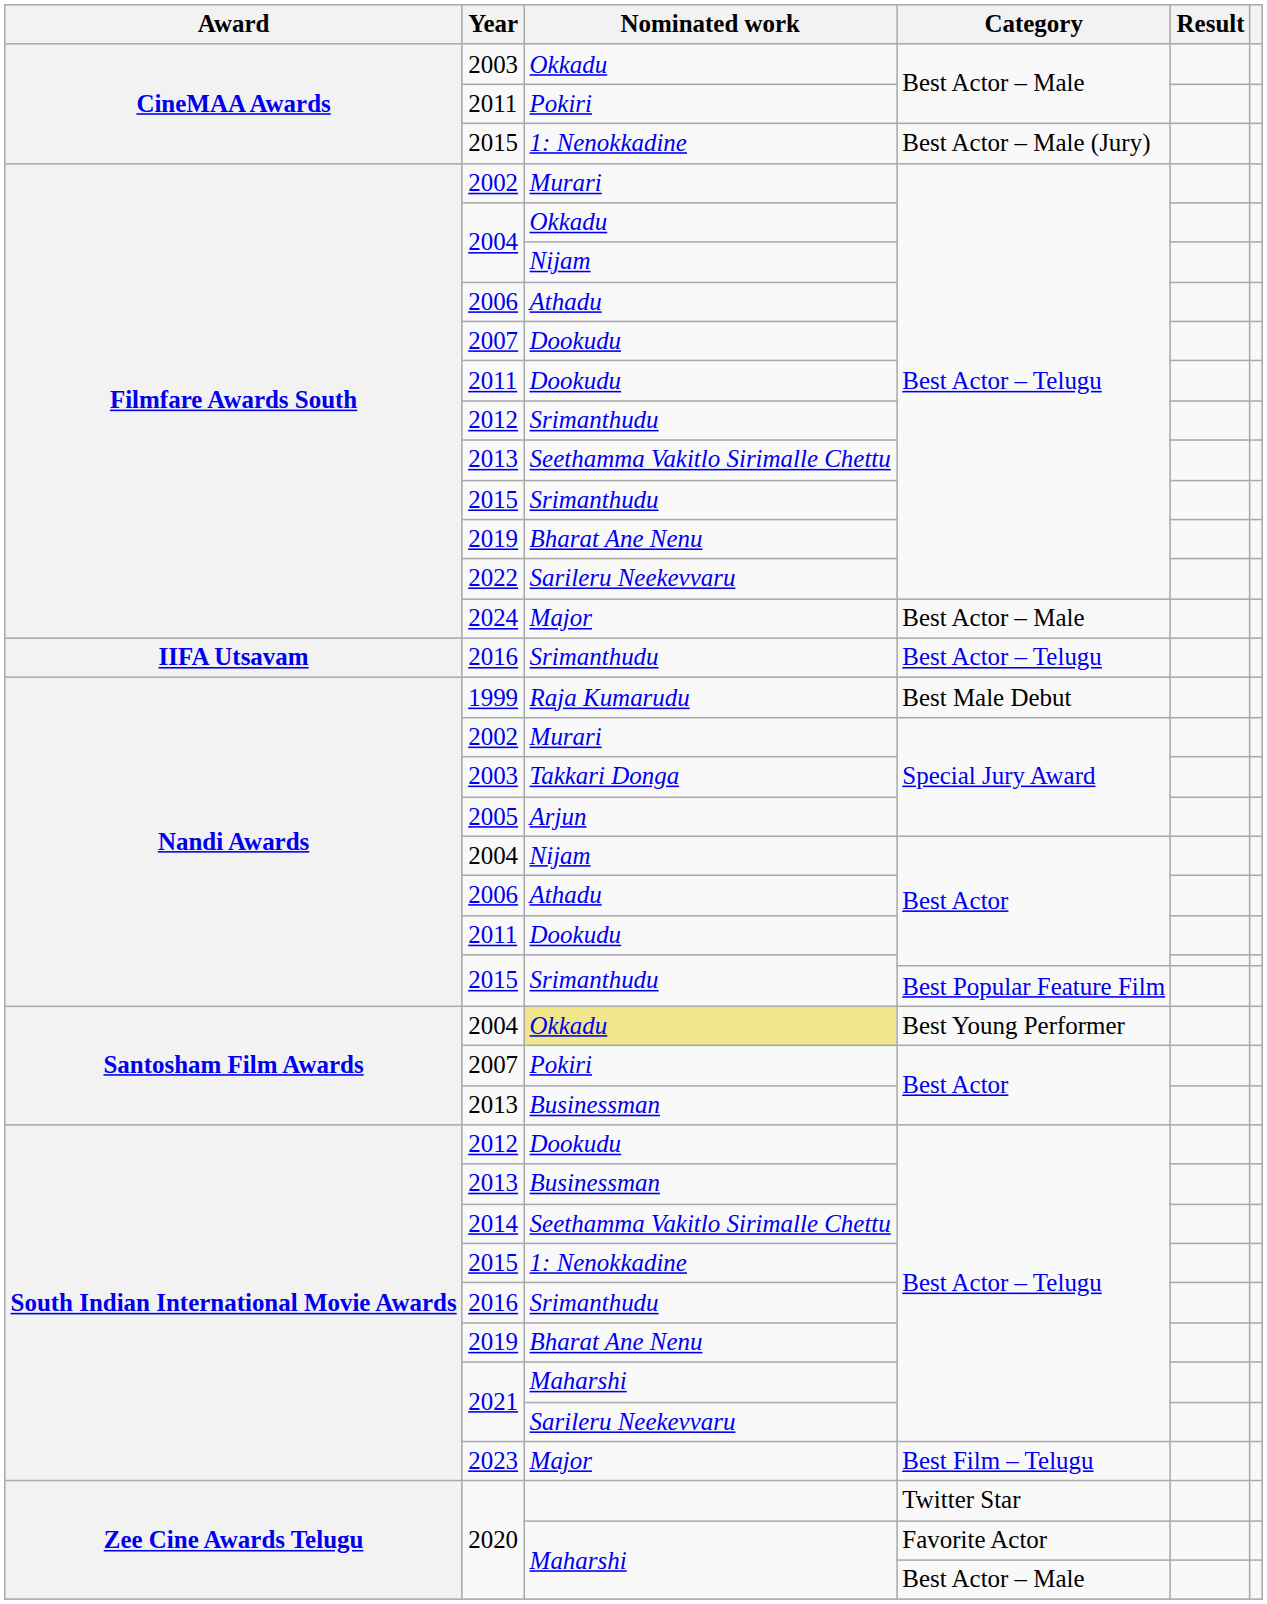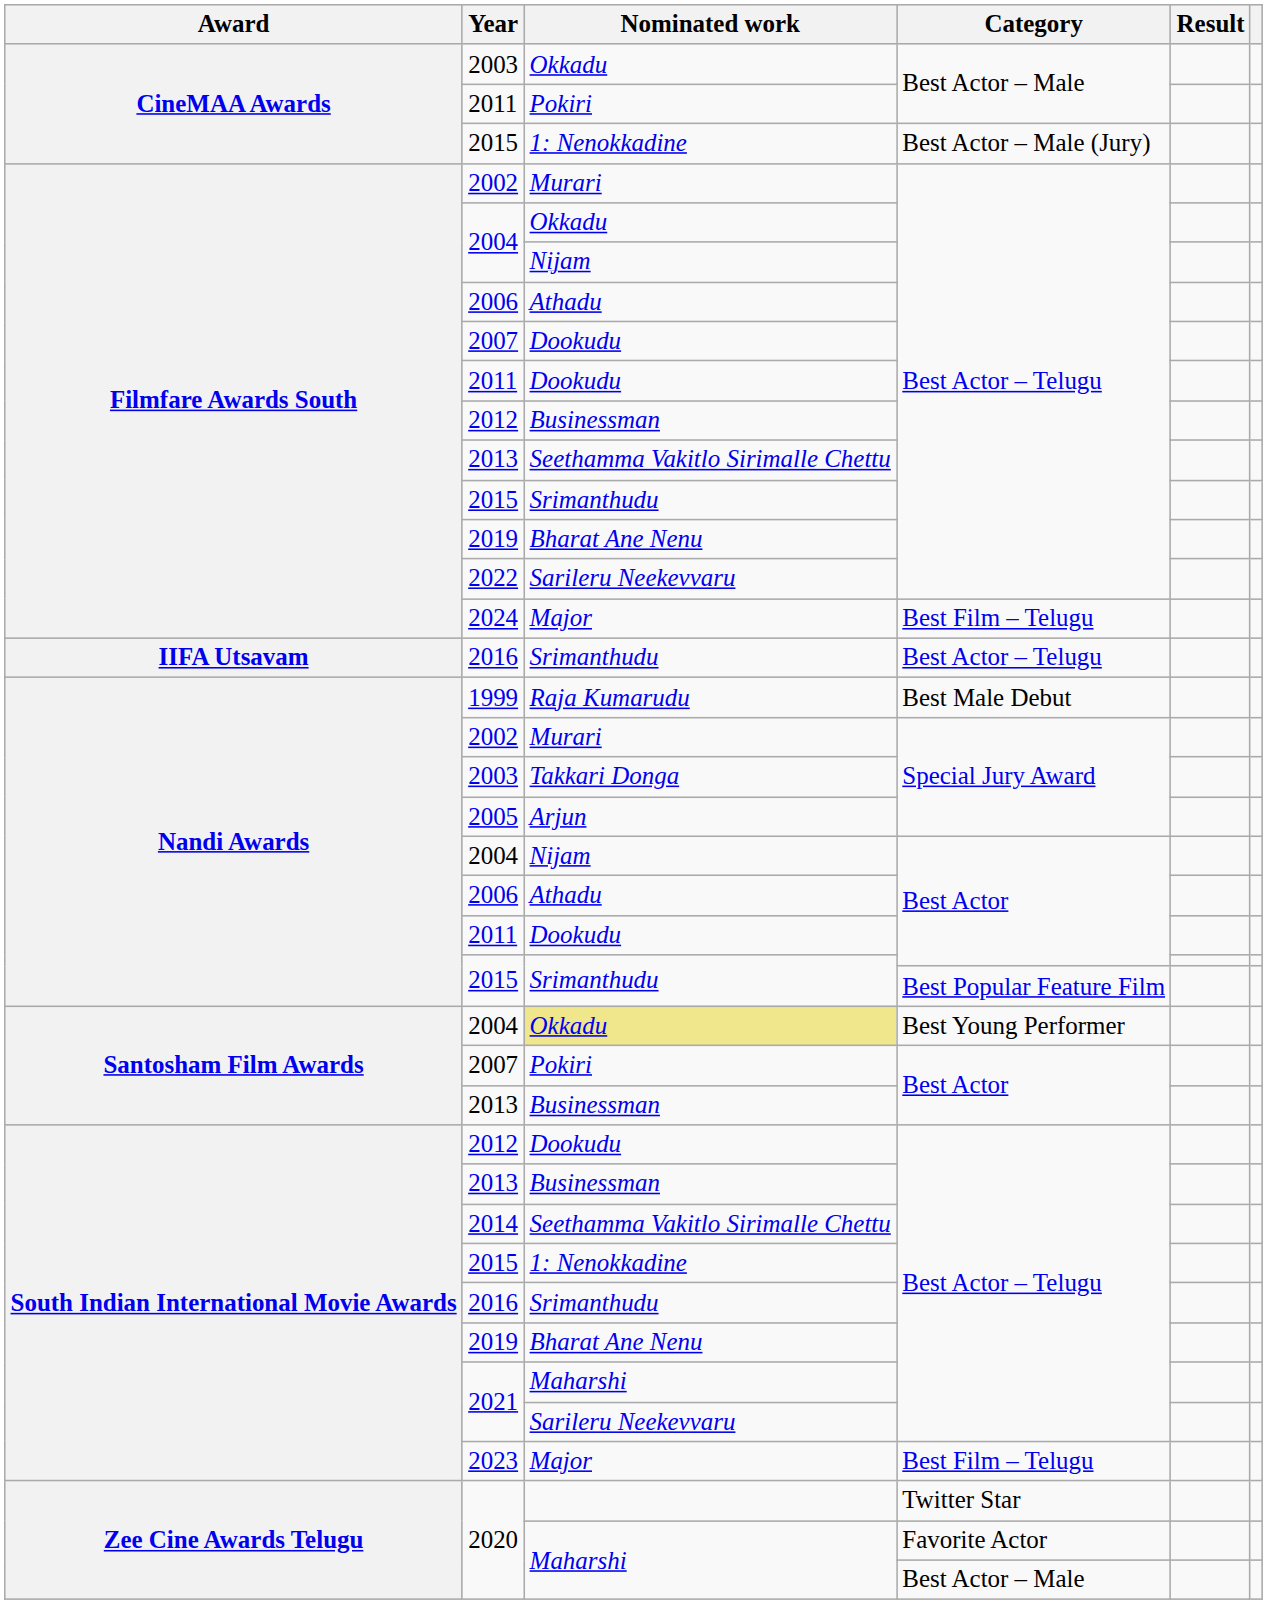 <table class="wikitable sortable plainrowheaders">
 <tr>
 <th scope="col">Award</th>
 <th scope="col">Year</th>
 <th scope="col">Nominated work</th>
 <th scope="col">Category</th>
 <th scope="col">Result</th>
 <th scope="col" class="unsortable"></th>
 </tr>
 <tr>
 <th scope="row" rowspan="3"><a href='#'>CineMAA Awards</a></th>
 <td>2003</td>
 <td><em><a href='#'>Okkadu</a></em></td>
 <td rowspan="2">Best Actor – Male</td>
 <td></td>
 <td style="text-align:center"></td>
 </tr>
 <tr>
 <td>2011</td>
 <td><em><a href='#'>Pokiri</a></em></td>
 <td></td>
 <td style="text-align:center"></td>
 </tr>
 <tr>
 <td>2015</td>
 <td><em><a href='#'>1: Nenokkadine</a></em></td>
 <td>Best Actor – Male (Jury)</td>
 <td></td>
 <td style="text-align:center"></td>
 </tr>
 <tr>
 <th rowspan="12" scope="row"><a href='#'>Filmfare Awards South</a></th>
 <td><a href='#'>2002</a></td>
 <td><em><a href='#'>Murari</a></em></td>
 <td rowspan="11"><a href='#'>Best Actor – Telugu</a></td>
 <td></td>
 <td style="text-align:center"></td>
 </tr>
 <tr>
 <td rowspan="2"><a href='#'>2004</a></td>
 <td><em><a href='#'>Okkadu</a></em></td>
 <td></td>
 <td style="text-align:center"></td>
 </tr>
 <tr>
 <td><em><a href='#'>Nijam</a></em></td>
 <td></td>
 <td style="text-align:center"></td>
 </tr>
 <tr>
 <td><a href='#'>2006</a></td>
 <td><em><a href='#'>Athadu</a></em></td>
 <td></td>
 <td style="text-align:center"></td>
 </tr>
 <tr>
 <td><a href='#'>2007</a></td>
 <td><em><a href='#'>Dookudu</a></em></td>
 <td></td>
 <td style="text-align:center"></td>
 </tr>
 <tr>
 <td><a href='#'>2011</a></td>
 <td><em><a href='#'>Dookudu</a></em></td>
 <td></td>
 <td style="text-align:center"></td>
 </tr>
 <tr>
 <td><a href='#'>2012</a></td>
-<td><em><a href='#'>Srimanthudu</a></em></td>
+<td><em><a href='#'>Businessman</a></em></td>
 <td></td>
 <td style="text-align:center"></td>
 </tr>
 <tr>
 <td><a href='#'>2013</a></td>
 <td><em><a href='#'>Seethamma Vakitlo Sirimalle Chettu</a></em></td>
 <td></td>
 <td style="text-align:center"></td>
 </tr>
 <tr>
 <td><a href='#'>2015</a></td>
 <td><em><a href='#'>Srimanthudu</a></em></td>
 <td></td>
 <td style="text-align:center"></td>
 </tr>
 <tr>
 <td><a href='#'>2019</a></td>
 <td><em><a href='#'>Bharat Ane Nenu</a></em></td>
 <td></td>
 <td style="text-align:center"></td>
 </tr>
 <tr>
 <td><a href='#'>2022</a></td>
 <td><em><a href='#'>Sarileru Neekevvaru</a></em></td>
 <td></td>
 <td style="text-align:center"></td>
 </tr>
 <tr>
 <td><a href='#'>2024</a></td>
 <td><em><a href='#'>Major</a></em></td>
-<td>Best Actor – Male</td>
+<td><a href='#'>Best Film – Telugu</a></td>
 <td></td>
 <td style="text-align:center"></td>
 </tr>
 <tr>
 <th scope="row"><a href='#'>IIFA Utsavam</a></th>
 <td><a href='#'>2016</a></td>
 <td><em><a href='#'>Srimanthudu</a></em></td>
 <td><a href='#'>Best Actor – Telugu</a></td>
 <td></td>
 <td style="text-align:center"></td>
 </tr>
 <tr>
 <th scope="row" rowspan="9"><a href='#'>Nandi Awards</a></th>
 <td><a href='#'>1999</a></td>
 <td><em><a href='#'>Raja Kumarudu</a></em></td>
 <td>Best Male Debut</td>
 <td></td>
 <td style="text-align:center"></td>
 </tr>
 <tr>
 <td><a href='#'>2002</a></td>
 <td><em><a href='#'>Murari</a></em></td>
 <td rowspan="3"><a href='#'>Special Jury Award</a></td>
 <td></td>
 <td style="text-align:center"></td>
 </tr>
 <tr>
 <td><a href='#'>2003</a></td>
 <td><em><a href='#'>Takkari Donga</a></em></td>
 <td></td>
 <td style="text-align:center"></td>
 </tr>
 <tr>
 <td><a href='#'>2005</a></td>
 <td><em><a href='#'>Arjun</a></em></td>
 <td></td>
 <td style="text-align:center"></td>
 </tr>
 <tr>
 <td>2004</td>
 <td><em><a href='#'>Nijam</a></em></td>
 <td rowspan="4"><a href='#'>Best Actor</a></td>
 <td></td>
 <td style="text-align:center"></td>
 </tr>
 <tr>
 <td><a href='#'>2006</a></td>
 <td><em><a href='#'>Athadu</a></em></td>
 <td></td>
 <td style="text-align:center"></td>
 </tr>
 <tr>
 <td><a href='#'>2011</a></td>
 <td><em><a href='#'>Dookudu</a></em></td>
 <td></td>
 <td style="text-align:center"></td>
 </tr>
 <tr>
 <td rowspan="2"><a href='#'>2015</a></td>
 <td rowspan="2"><em><a href='#'>Srimanthudu</a></em></td>
 <td></td>
 <td></td>
 </tr>
 <tr>
 <td><a href='#'>Best Popular Feature Film</a></td>
 <td></td>
 <td style="text-align:center"></td>
 </tr>
 <tr>
 <th scope="row" rowspan="3"><a href='#'>Santosham Film Awards</a></th>
 <td>2004</td>
 <td style="background: khaki;"><em><a href='#'>Okkadu</a></em></td>
 <td>Best Young Performer</td>
 <td></td>
 <td></td>
 </tr>
 <tr>
 <td>2007</td>
 <td><em><a href='#'>Pokiri</a></em></td>
 <td rowspan="2"><a href='#'>Best Actor</a></td>
 <td></td>
 <td style="text-align:center"></td>
 </tr>
 <tr>
 <td>2013</td>
 <td><em><a href='#'>Businessman</a></em></td>
 <td></td>
 <td style="text-align:center"></td>
 </tr>
 <tr>
 <th rowspan="9" scope="row"><a href='#'>South Indian International Movie Awards</a></th>
 <td><a href='#'>2012</a></td>
 <td><em><a href='#'>Dookudu</a></em></td>
 <td rowspan="8"><a href='#'>Best Actor – Telugu</a></td>
 <td></td>
 <td style="text-align:center"></td>
 </tr>
 <tr>
 <td><a href='#'>2013</a></td>
 <td><em><a href='#'>Businessman</a></em></td>
 <td></td>
 <td style="text-align:center"></td>
 </tr>
 <tr>
 <td><a href='#'>2014</a></td>
 <td><em><a href='#'>Seethamma Vakitlo Sirimalle Chettu</a></em></td>
 <td></td>
 <td style="text-align:center"></td>
 </tr>
 <tr>
 <td><a href='#'>2015</a></td>
 <td><em><a href='#'>1: Nenokkadine</a></em></td>
 <td></td>
 <td style="text-align:center"></td>
 </tr>
 <tr>
 <td><a href='#'>2016</a></td>
 <td><em><a href='#'>Srimanthudu</a></em></td>
 <td></td>
 <td style="text-align:center"></td>
 </tr>
 <tr>
 <td><a href='#'>2019</a></td>
 <td><em><a href='#'>Bharat Ane Nenu</a></em></td>
 <td></td>
 <td style="text-align:center"></td>
 </tr>
 <tr>
 <td rowspan="2"><a href='#'>2021</a></td>
 <td><em><a href='#'>Maharshi</a></em></td>
 <td></td>
 <td></td>
 </tr>
 <tr>
 <td><em><a href='#'>Sarileru Neekevvaru</a></em></td>
 <td></td>
 <td></td>
 </tr>
 <tr>
 <td><a href='#'>2023</a></td>
 <td><em><a href='#'>Major</a></em></td>
 <td><a href='#'>Best Film – Telugu</a></td>
 <td></td>
 <td></td>
 </tr>
 <tr>
 <th scope="row" rowspan="3"><a href='#'>Zee Cine Awards Telugu</a></th>
 <td rowspan="3">2020</td>
 <td></td>
 <td>Twitter Star</td>
 <td></td>
 <td style="text-align:center"></td>
 </tr>
 <tr>
 <td rowspan="2"><a href='#'><em>Maharshi</em></a></td>
 <td>Favorite Actor</td>
 <td></td>
 <td style="text-align:center"></td>
 </tr>
 <tr>
 <td>Best Actor – Male</td>
 <td></td>
 <td style="text-align:center"></td>
 </tr>
 </table>
